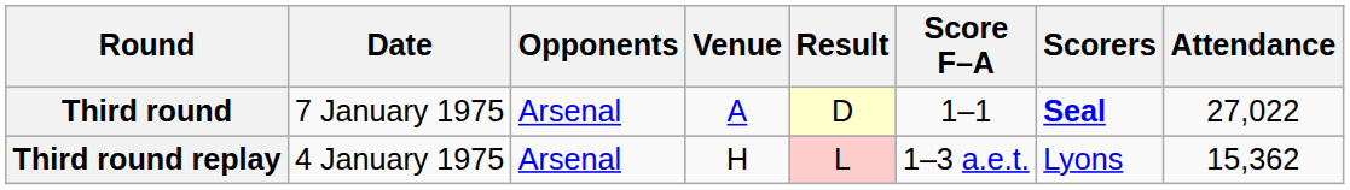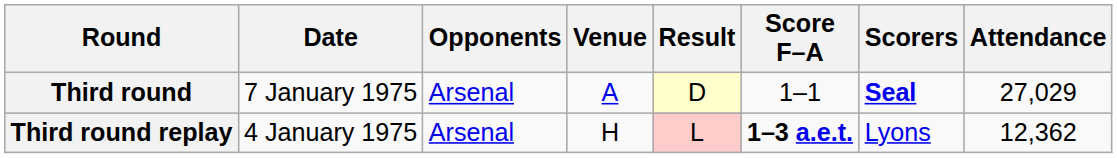 <table class="wikitable plainrowheaders sortable" style=text-align:center>
 <tr>
 <th scope=col>Round</th>
 <th scope=col>Date</th>
 <th scope=col>Opponents</th>
 <th scope=col>Venue</th>
 <th scope=col>Result</th>
 <th scope=col>Score<br>F–A</th>
 <th scope=col class=unsortable>Scorers</th>
 <th scope=col>Attendance</th>
 </tr>
 <tr>
 <th scope=row>Third round</th>
 <td align=left>7 January 1975</td>
 <td align=left><a href='#'>Arsenal</a></td>
 <td><a href='#'>A</a></td>
 <td style=background-color:#FFFFCC>D</td>
 <td>1–1</td>
 <td align=left><strong><a href='#'>Seal</a></strong></td>
-<td>27,022</td>
+<td>27,029</td>
 </tr>
 <tr>
 <th scope=row>Third round replay</th>
 <td align=left>4 January 1975</td>
 <td align=left><a href='#'>Arsenal</a></td>
 <td>H</td>
 <td style=background-color:#FFCCCC>L</td>
-<td>1–3 <a href='#'>a.e.t.</a></td>
+<td><strong>1–3 <a href='#'>a.e.t.</a></strong></td>
 <td align=left><a href='#'>Lyons</a></td>
-<td>15,362</td>
+<td>12,362</td>
 </tr>
 </table>
